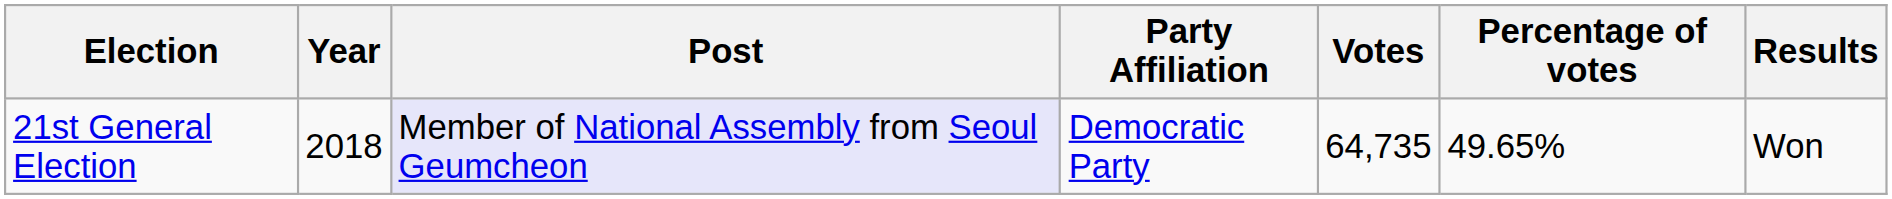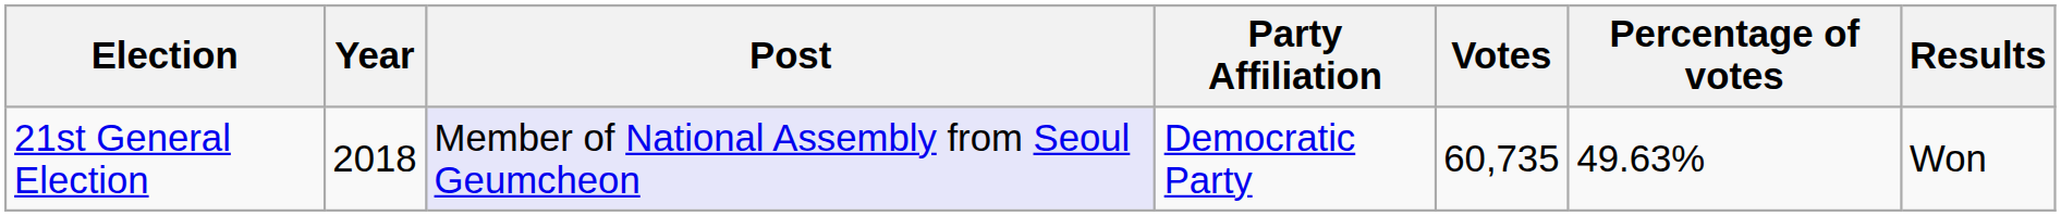 <table class="wikitable">
 <tr>
 <th>Election</th>
 <th>Year</th>
 <th>Post</th>
 <th>Party Affiliation</th>
 <th>Votes</th>
 <th>Percentage of votes</th>
 <th>Results</th>
 </tr>
 <tr>
 <td><a href='#'>21st General Election</a></td>
 <td>2018</td>
 <td style="background: lavender;">Member of <a href='#'>National Assembly</a> from <a href='#'>Seoul</a> <a href='#'>Geumcheon</a></td>
 <td><a href='#'>Democratic Party</a></td>
-<td>64,735</td>
-<td>49.65%</td>
+<td>60,735</td>
+<td>49.63%</td>
 <td>Won</td>
 </tr>
 </table>
